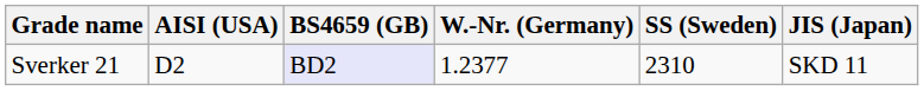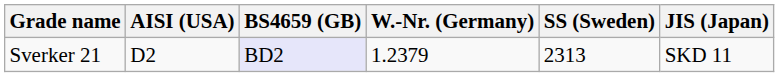 <table class="wikitable">
 <tr>
 <th>Grade name</th>
 <th>AISI (USA)</th>
 <th>BS4659 (GB)</th>
 <th>W.-Nr. (Germany)</th>
 <th>SS (Sweden)</th>
 <th>JIS (Japan)</th>
 </tr>
 <tr>
 <td>Sverker 21</td>
 <td>D2</td>
 <td style="background: lavender;">BD2</td>
-<td>1.2377</td>
-<td>2310</td>
+<td>1.2379</td>
+<td>2313</td>
 <td>SKD 11</td>
 </tr>
 </table>
